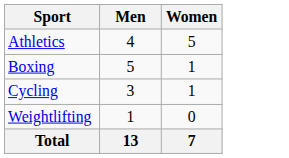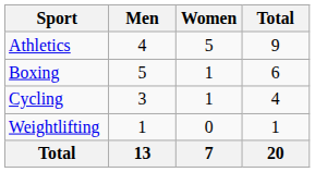 <table class="wikitable sortable" style="text-align:center;">
 <tr>
 <th width=90>Sport</th>
 <th width=55>Men</th>
 <th width=55>Women</th>
+<th width=55>Total</th>
 </tr>
 <tr>
 <td align=left><a href='#'>Athletics</a></td>
 <td>4</td>
 <td>5</td>
+<td>9</td>
 </tr>
 <tr>
 <td align=left><a href='#'>Boxing</a></td>
 <td>5</td>
 <td>1</td>
+<td>6</td>
 </tr>
 <tr>
 <td align=left><a href='#'>Cycling</a></td>
 <td>3</td>
 <td>1</td>
+<td>4</td>
 </tr>
 <tr>
 <td align=left><a href='#'>Weightlifting</a></td>
 <td>1</td>
 <td>0</td>
+<td>1</td>
 </tr>
 <tr>
 <th>Total</th>
 <th>13</th>
 <th>7</th>
+<th>20</th>
 </tr>
 </table>
